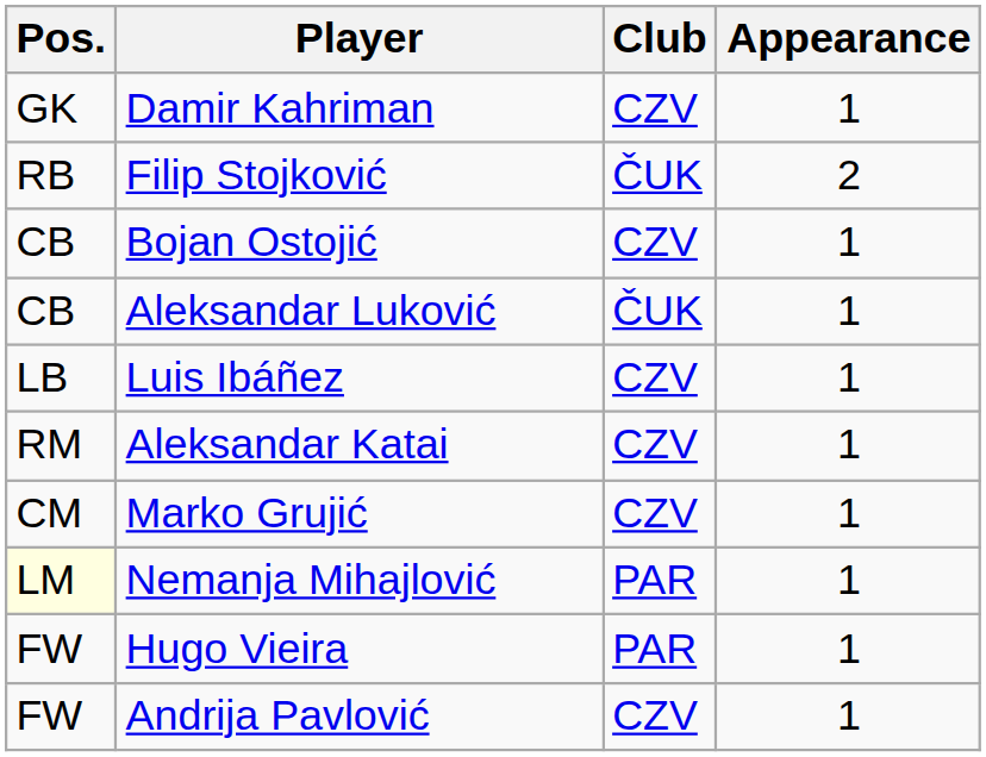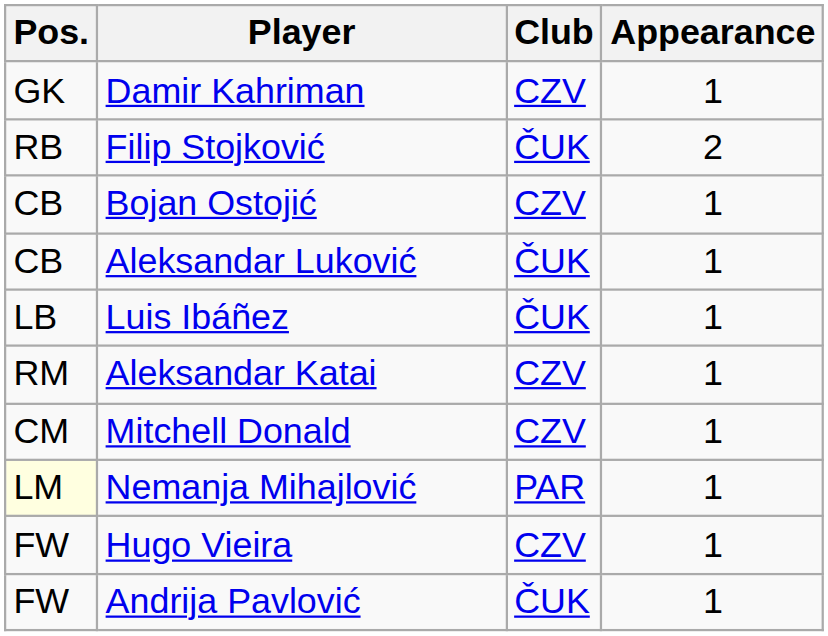 <table class="wikitable">
 <tr>
 <th>Pos.</th>
 <th width="175">Player</th>
 <th>Club</th>
 <th>Appearance</th>
 </tr>
 <tr>
 <td>GK</td>
 <td> <a href='#'>Damir Kahriman</a></td>
 <td><a href='#'>CZV</a></td>
 <td align="center">1</td>
 </tr>
 <tr>
 <td>RB</td>
 <td> <a href='#'>Filip Stojković</a></td>
 <td><a href='#'>ČUK</a></td>
 <td align="center">2</td>
 </tr>
 <tr>
 <td>CB</td>
 <td> <a href='#'>Bojan Ostojić</a></td>
 <td><a href='#'>CZV</a></td>
 <td align="center">1</td>
 </tr>
 <tr>
 <td>CB</td>
 <td> <a href='#'>Aleksandar Luković</a></td>
 <td><a href='#'>ČUK</a></td>
 <td align="center">1</td>
 </tr>
 <tr>
 <td>LB</td>
 <td> <a href='#'>Luis Ibáñez</a></td>
-<td><a href='#'>CZV</a></td>
+<td><a href='#'>ČUK</a></td>
 <td align="center">1</td>
 </tr>
 <tr>
 <td>RM</td>
 <td> <a href='#'>Aleksandar Katai</a></td>
 <td><a href='#'>CZV</a></td>
 <td align="center">1</td>
 </tr>
 <tr>
 <td>CM</td>
-<td> <a href='#'>Marko Grujić</a></td>
+<td> <a href='#'>Mitchell Donald</a></td>
 <td><a href='#'>CZV</a></td>
 <td align="center">1</td>
 </tr>
 <tr>
 <td style="background: lightyellow;">LM</td>
 <td> <a href='#'>Nemanja Mihajlović</a></td>
 <td><a href='#'>PAR</a></td>
 <td align="center">1</td>
 </tr>
 <tr>
 <td>FW</td>
 <td> <a href='#'>Hugo Vieira</a></td>
-<td><a href='#'>PAR</a></td>
+<td><a href='#'>CZV</a></td>
 <td align="center">1</td>
 </tr>
 <tr>
 <td>FW</td>
 <td> <a href='#'>Andrija Pavlović</a></td>
-<td><a href='#'>CZV</a></td>
+<td><a href='#'>ČUK</a></td>
 <td align="center">1</td>
 </tr>
 </table>
